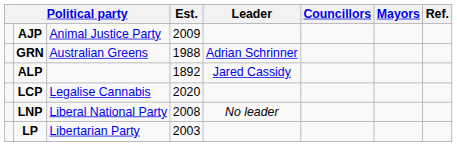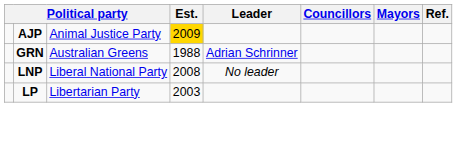 <table class="wikitable" style="text-align:center">
 <tr>
 <th colspan="3"><a href='#'>Political party</a></th>
 <th>Est.</th>
 <th>Leader</th>
 <th><a href='#'>Councillors</a></th>
 <th><a href='#'>Mayors</a></th>
 <th>Ref.</th>
 </tr>
 <tr>
 <td> </td>
 <td><strong>AJP</strong></td>
 <td style="text-align:left;"><a href='#'>Animal Justice Party</a></td>
-<td>2009</td>
+<td style="background: gold;">2009</td>
 <td></td>
 <td></td>
 <td></td>
 <td></td>
 </tr>
 <tr>
 <td> </td>
 <td><strong>GRN</strong></td>
 <td style="text-align:left;"><a href='#'>Australian Greens</a></td>
 <td>1988</td>
 <td><a href='#'>Adrian Schrinner</a> <br> </td>
-<td></td>
-<td></td>
-<td></td>
-</tr>
-<tr>
-<td> </td>
-<td><strong>ALP</strong></td>
-<td style="text-align:left;"></td>
-<td>1892</td>
-<td><a href='#'>Jared Cassidy</a> <br> </td>
-<td></td>
-<td></td>
-<td></td>
-</tr>
-<tr>
-<td> </td>
-<td><strong>LCP</strong></td>
-<td style="text-align:left;"><a href='#'>Legalise Cannabis</a></td>
-<td>2020</td>
-<td></td>
 <td></td>
 <td></td>
 <td></td>
 </tr>
 <tr>
 <td> </td>
 <td><strong>LNP</strong></td>
 <td style="text-align:left;"><a href='#'>Liberal National Party</a></td>
 <td>2008</td>
 <td><em>No leader</em></td>
 <td></td>
 <td></td>
 <td></td>
 </tr>
 <tr>
 <td> </td>
 <td><strong>LP</strong></td>
 <td style="text-align:left;"><a href='#'>Libertarian Party</a></td>
 <td>2003</td>
 <td></td>
 <td></td>
 <td></td>
 <td></td>
 </tr>
 </table>
